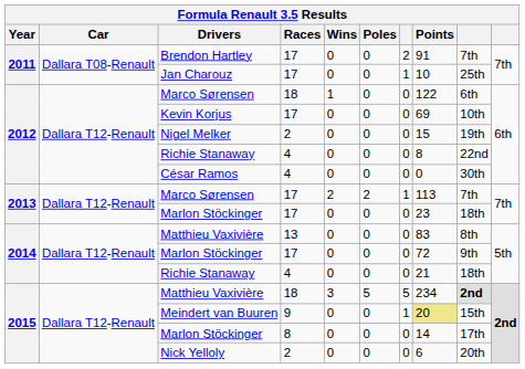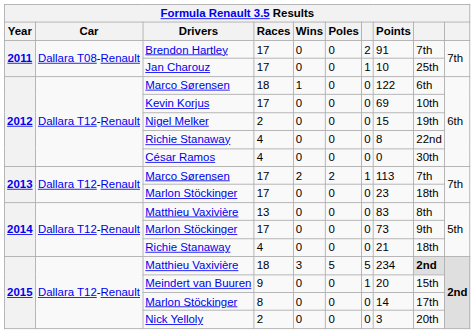 <table class="wikitable" style="font-size:85%">
 <tr>
 <th colspan=11><a href='#'>Formula Renault 3.5</a> Results</th>
 </tr>
 <tr>
 <th>Year</th>
 <th>Car</th>
 <th>Drivers</th>
 <th>Races</th>
 <th>Wins</th>
 <th>Poles</th>
 <th></th>
 <th>Points</th>
 <th></th>
 <th></th>
 </tr>
 <tr>
 <th rowspan=2><a href='#'>2011</a></th>
 <td rowspan=2><a href='#'>Dallara T08</a>-<a href='#'>Renault</a></td>
 <td> <a href='#'>Brendon Hartley</a></td>
 <td>17</td>
 <td>0</td>
 <td>0</td>
 <td>2</td>
 <td>91</td>
 <td>7th</td>
 <td rowspan=2>7th</td>
 </tr>
 <tr>
 <td> <a href='#'>Jan Charouz</a></td>
 <td>17</td>
 <td>0</td>
 <td>0</td>
 <td>1</td>
 <td>10</td>
 <td>25th</td>
 </tr>
 <tr>
 <th rowspan=5><a href='#'>2012</a></th>
 <td rowspan=5><a href='#'>Dallara T12</a>-<a href='#'>Renault</a></td>
 <td> <a href='#'>Marco Sørensen</a></td>
 <td>18</td>
 <td>1</td>
 <td>0</td>
 <td>0</td>
 <td>122</td>
 <td>6th</td>
 <td rowspan=5>6th</td>
 </tr>
 <tr>
 <td> <a href='#'>Kevin Korjus</a></td>
 <td>17</td>
 <td>0</td>
 <td>0</td>
 <td>0</td>
 <td>69</td>
 <td>10th</td>
 </tr>
 <tr>
 <td> <a href='#'>Nigel Melker</a></td>
 <td>2</td>
 <td>0</td>
 <td>0</td>
 <td>0</td>
 <td>15</td>
 <td>19th</td>
 </tr>
 <tr>
 <td> <a href='#'>Richie Stanaway</a></td>
 <td>4</td>
 <td>0</td>
 <td>0</td>
 <td>0</td>
 <td>8</td>
 <td>22nd</td>
 </tr>
 <tr>
 <td> <a href='#'>César Ramos</a></td>
 <td>4</td>
 <td>0</td>
 <td>0</td>
 <td>0</td>
 <td>0</td>
 <td>30th</td>
 </tr>
 <tr>
 <th rowspan=2><a href='#'>2013</a></th>
 <td rowspan=2><a href='#'>Dallara T12</a>-<a href='#'>Renault</a></td>
 <td> <a href='#'>Marco Sørensen</a></td>
 <td>17</td>
 <td>2</td>
 <td>2</td>
 <td>1</td>
 <td>113</td>
 <td>7th</td>
 <td rowspan=2>7th</td>
 </tr>
 <tr>
 <td> <a href='#'>Marlon Stöckinger</a></td>
 <td>17</td>
 <td>0</td>
 <td>0</td>
 <td>0</td>
 <td>23</td>
 <td>18th</td>
 </tr>
 <tr>
 <th rowspan=3><a href='#'>2014</a></th>
 <td rowspan=3><a href='#'>Dallara T12</a>-<a href='#'>Renault</a></td>
 <td> <a href='#'>Matthieu Vaxivière</a></td>
 <td>13</td>
 <td>0</td>
 <td>0</td>
 <td>0</td>
 <td>83</td>
 <td>8th</td>
 <td rowspan=3>5th</td>
 </tr>
 <tr>
 <td> <a href='#'>Marlon Stöckinger</a></td>
 <td>17</td>
 <td>0</td>
 <td>0</td>
 <td>0</td>
-<td>72</td>
+<td>73</td>
 <td>9th</td>
 </tr>
 <tr>
 <td> <a href='#'>Richie Stanaway</a></td>
 <td>4</td>
 <td>0</td>
 <td>0</td>
 <td>0</td>
 <td>21</td>
 <td>18th</td>
 </tr>
 <tr>
 <th rowspan=4><a href='#'>2015</a></th>
 <td rowspan=4><a href='#'>Dallara T12</a>-<a href='#'>Renault</a></td>
 <td> <a href='#'>Matthieu Vaxivière</a></td>
 <td>18</td>
 <td>3</td>
 <td>5</td>
 <td>5</td>
 <td>234</td>
 <td bgcolor="DFDFDF"><strong>2nd</strong></td>
 <td rowspan=4; bgcolor="DFDFDF"><strong>2nd</strong></td>
 </tr>
 <tr>
 <td> <a href='#'>Meindert van Buuren</a></td>
 <td>9</td>
 <td>0</td>
 <td>0</td>
 <td>1</td>
-<td style="background: khaki;">20</td>
+<td>20</td>
 <td>15th</td>
 </tr>
 <tr>
 <td> <a href='#'>Marlon Stöckinger</a></td>
 <td>8</td>
 <td>0</td>
 <td>0</td>
 <td>0</td>
 <td>14</td>
 <td>17th</td>
 </tr>
 <tr>
 <td> <a href='#'>Nick Yelloly</a></td>
 <td>2</td>
 <td>0</td>
 <td>0</td>
 <td>0</td>
-<td>6</td>
+<td>3</td>
 <td>20th</td>
 </tr>
 </table>
